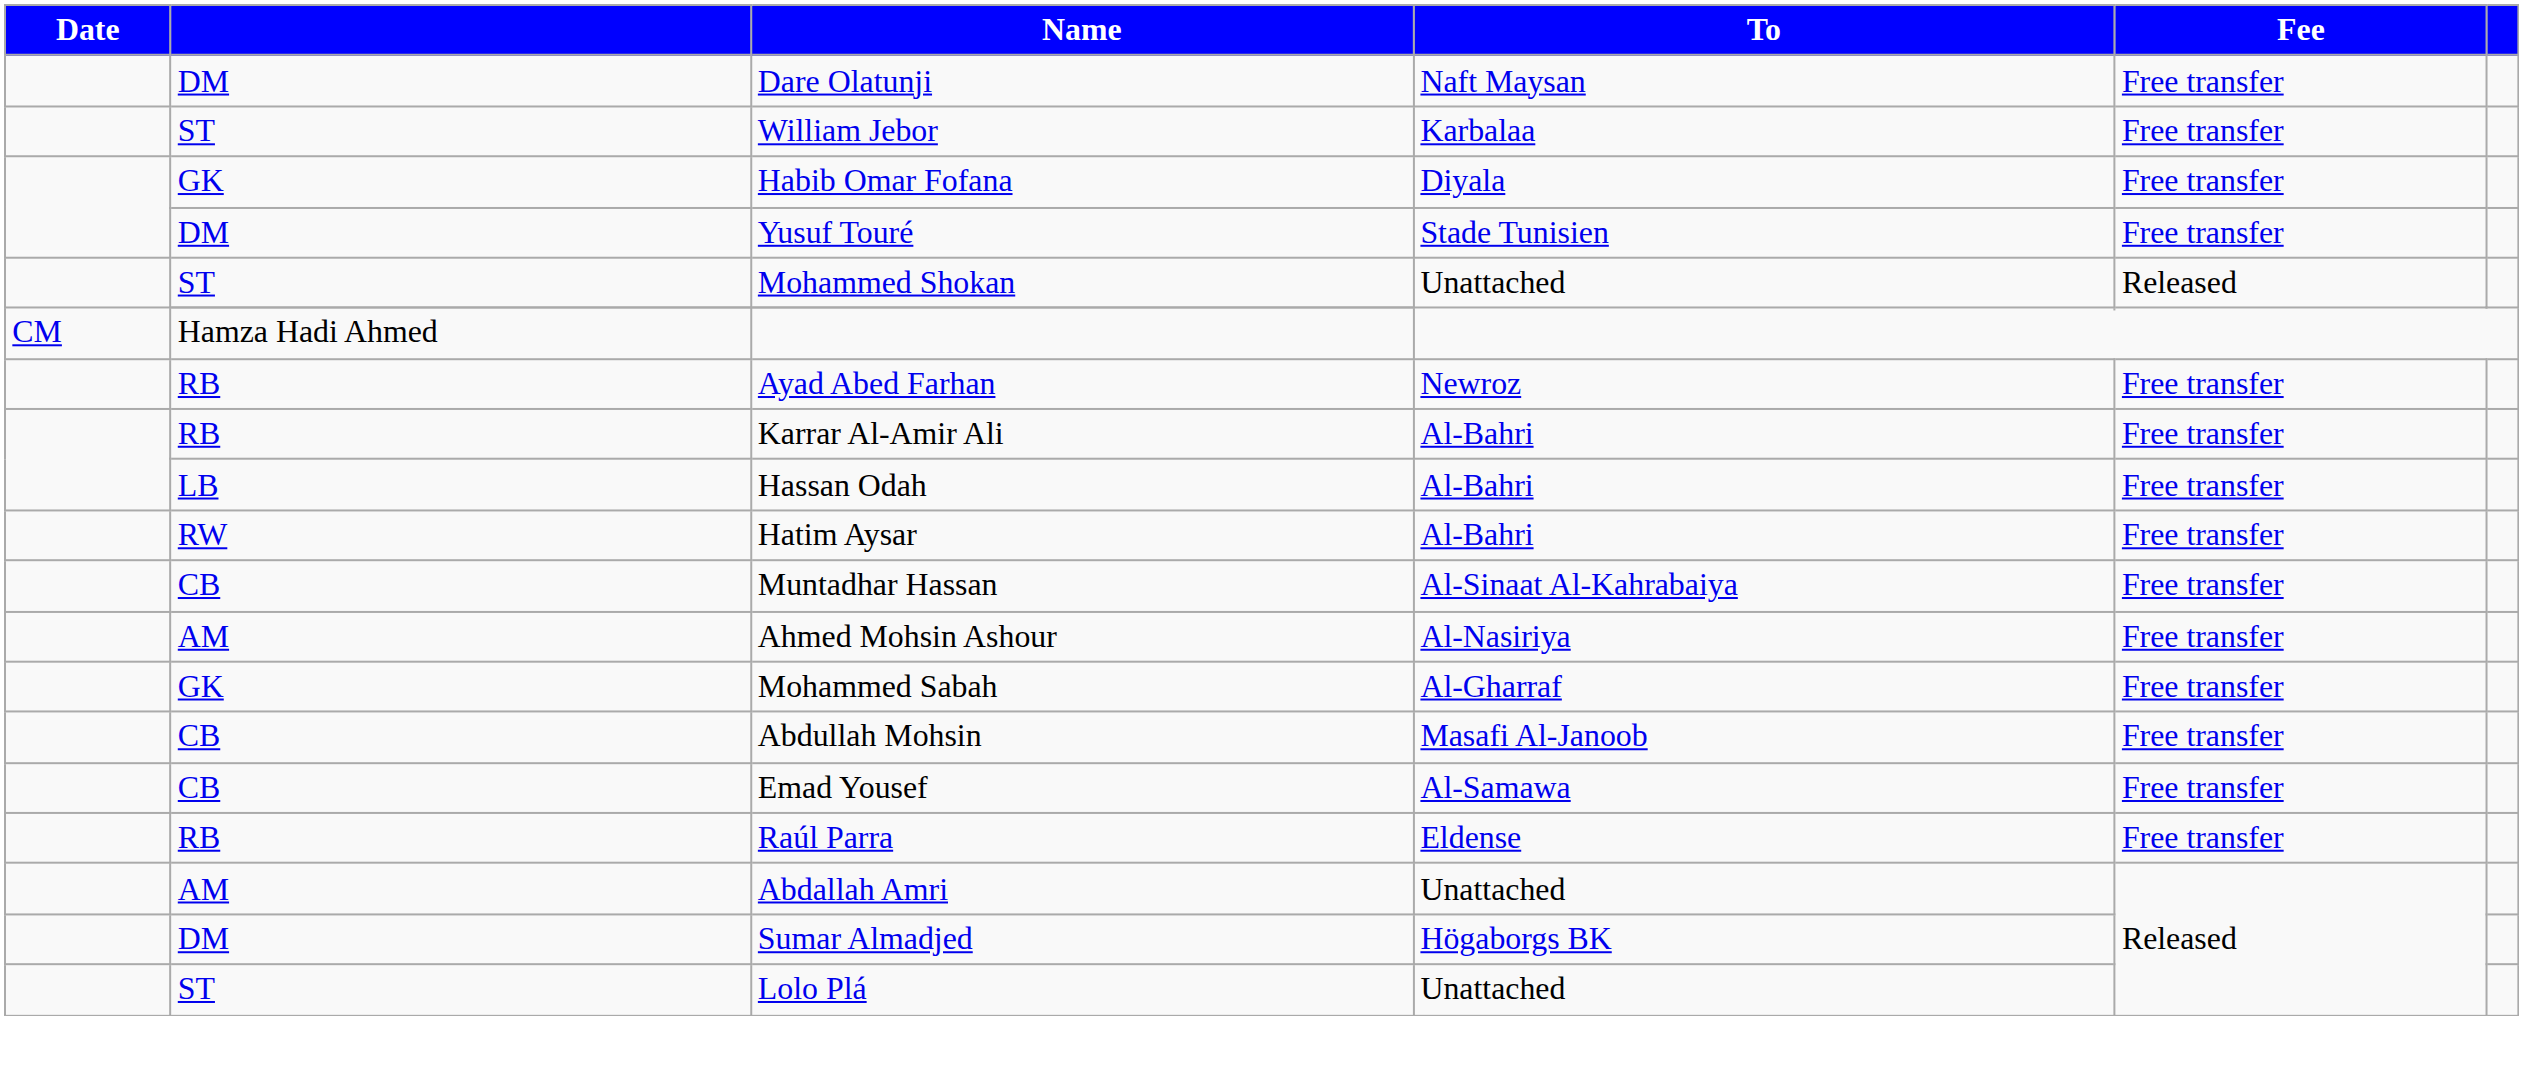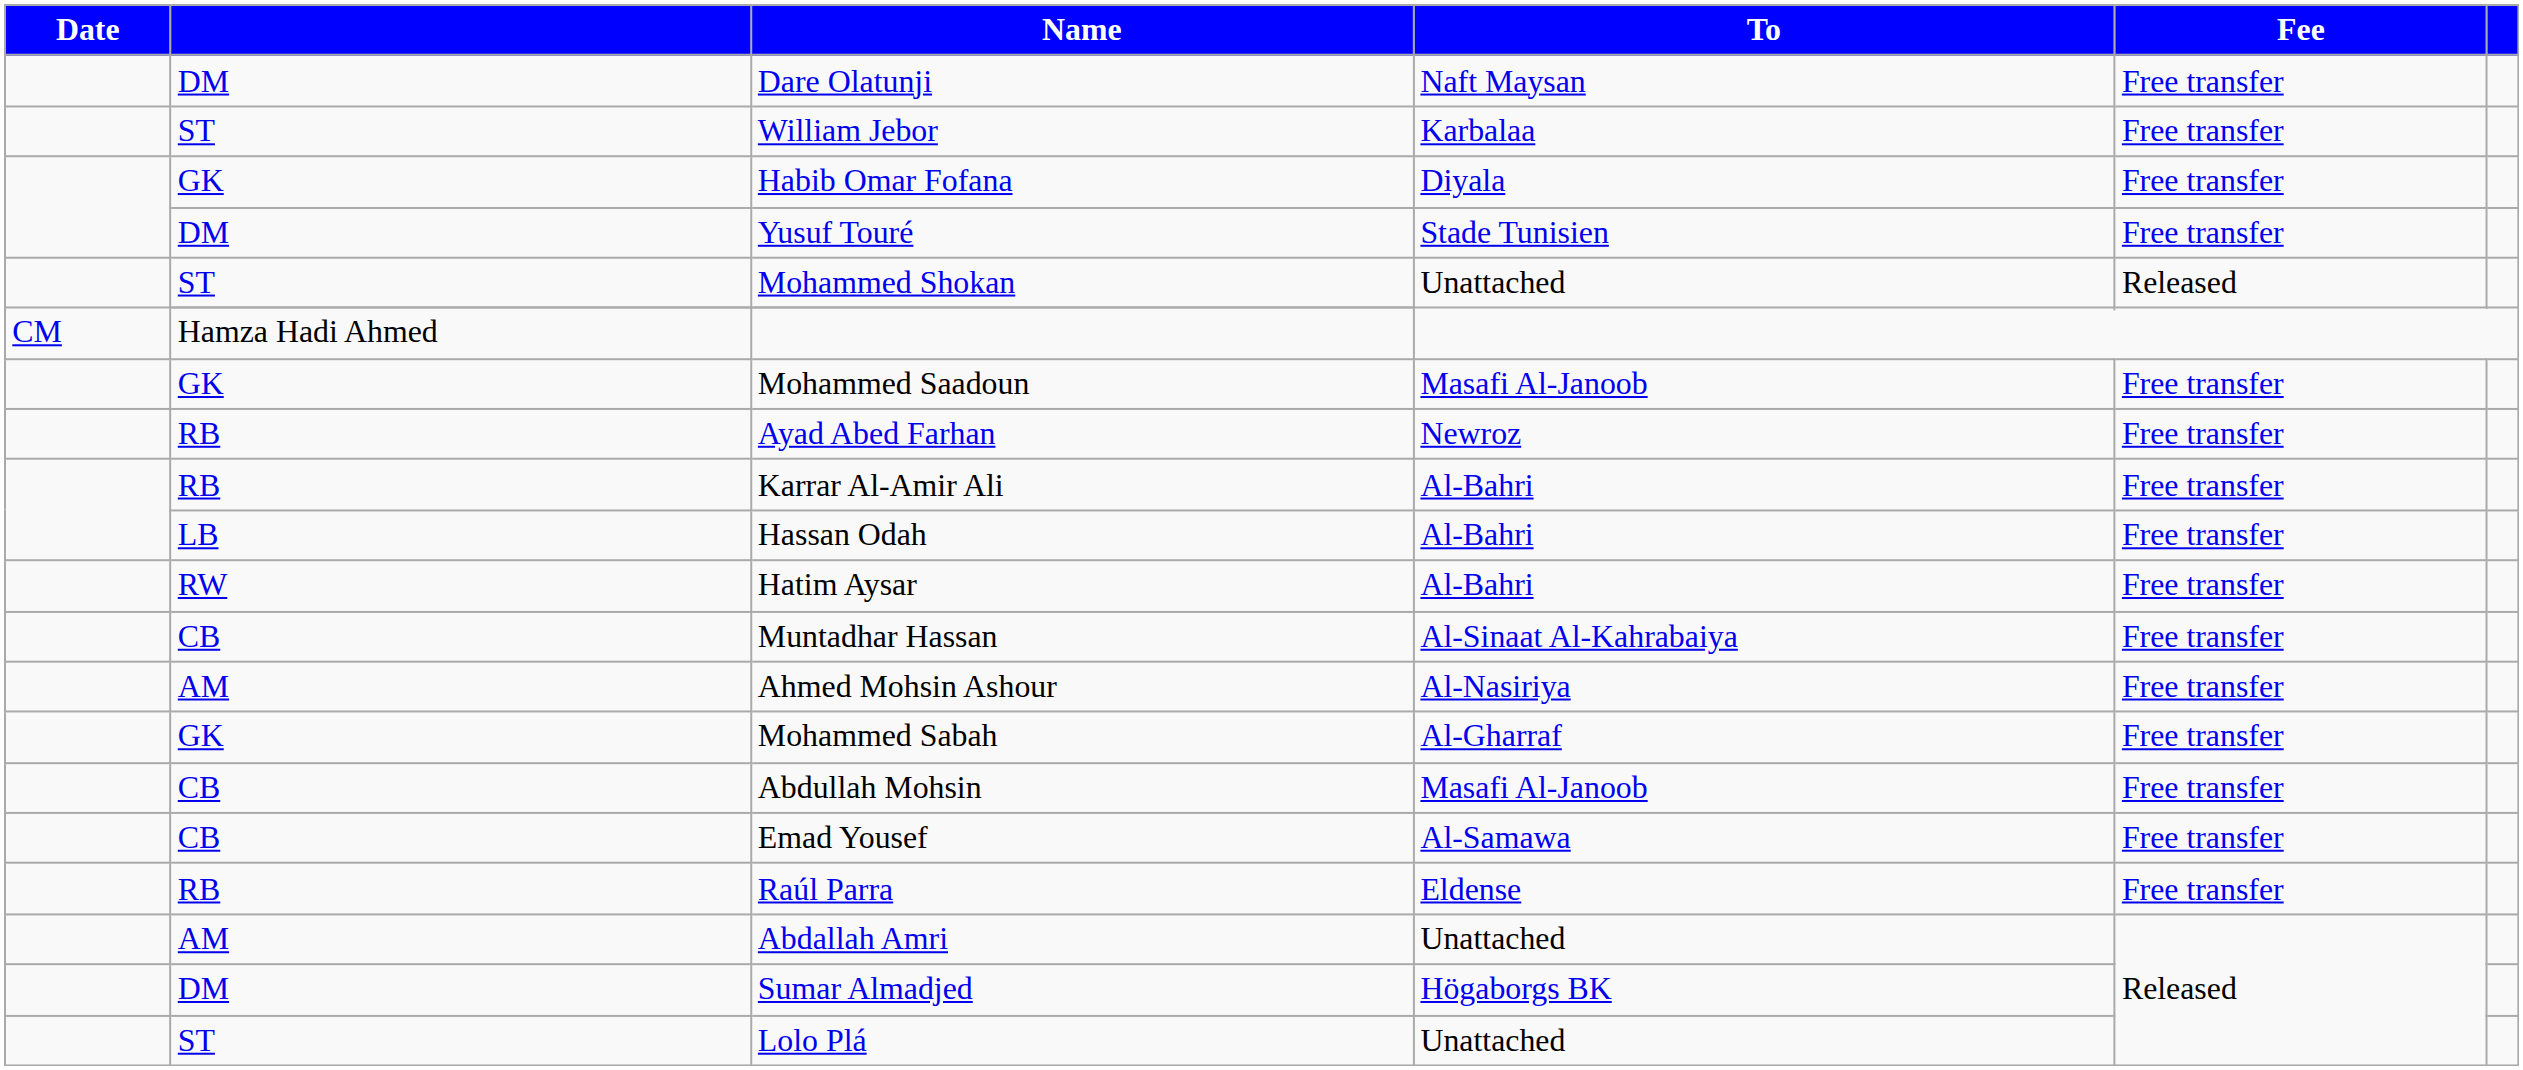 <table class="wikitable sortable" style="width:100%; text-align:center; font-size:100%; text-align:left;">
 <tr>
 <th style="color:white; background:blue;">Date</th>
 <th style="color:white; background:blue;"></th>
 <th style="color:white; background:blue;">Name</th>
 <th style="color:white; background:blue;">To</th>
 <th style="color:white; background:blue;">Fee</th>
 <th style="color:white; background:blue;"></th>
 </tr>
 <tr>
 <td rowspan="1"></td>
 <td><a href='#'>DM</a></td>
 <td> <a href='#'>Dare Olatunji</a></td>
 <td> <a href='#'>Naft Maysan</a></td>
 <td><a href='#'>Free transfer</a></td>
 <td></td>
 </tr>
 <tr>
 <td rowspan="1"></td>
 <td><a href='#'>ST</a></td>
 <td> <a href='#'>William Jebor</a></td>
 <td> <a href='#'>Karbalaa</a></td>
 <td><a href='#'>Free transfer</a></td>
 <td></td>
 </tr>
 <tr>
 <td rowspan="2"></td>
 <td><a href='#'>GK</a></td>
 <td> <a href='#'>Habib Omar Fofana</a></td>
 <td> <a href='#'>Diyala</a></td>
 <td><a href='#'>Free transfer</a></td>
 <td></td>
 </tr>
 <tr>
 <td><a href='#'>DM</a></td>
 <td> <a href='#'>Yusuf Touré</a></td>
 <td> <a href='#'>Stade Tunisien</a></td>
 <td><a href='#'>Free transfer</a></td>
 <td></td>
 </tr>
 <tr>
 <td rowspan="2"></td>
 <td><a href='#'>ST</a></td>
 <td> <a href='#'>Mohammed Shokan</a></td>
 <td rowspan="2">Unattached</td>
 <td rowspan="2">Released</td>
 <td></td>
 </tr>
 <tr>
 </tr>
 <tr>
 <td><a href='#'>CM</a></td>
 <td> Hamza Hadi Ahmed</td>
+<td></td>
+</tr>
+<tr>
+<td rowspan="1"></td>
+<td><a href='#'>GK</a></td>
+<td> Mohammed Saadoun</td>
+<td> <a href='#'>Masafi Al-Janoob</a></td>
+<td><a href='#'>Free transfer</a></td>
 <td></td>
 </tr>
 <tr>
 <td rowspan="1"></td>
 <td><a href='#'>RB</a></td>
 <td> <a href='#'>Ayad Abed Farhan</a></td>
 <td> <a href='#'>Newroz</a></td>
 <td><a href='#'>Free transfer</a></td>
 <td></td>
 </tr>
 <tr>
 <td rowspan="2"></td>
 <td><a href='#'>RB</a></td>
 <td> Karrar Al-Amir Ali</td>
 <td> <a href='#'>Al-Bahri</a></td>
 <td><a href='#'>Free transfer</a></td>
 <td></td>
 </tr>
 <tr>
 <td><a href='#'>LB</a></td>
 <td> Hassan Odah</td>
 <td> <a href='#'>Al-Bahri</a></td>
 <td><a href='#'>Free transfer</a></td>
 <td></td>
 </tr>
 <tr>
 <td></td>
 <td><a href='#'>RW</a></td>
 <td> Hatim Aysar</td>
 <td> <a href='#'>Al-Bahri</a></td>
 <td><a href='#'>Free transfer</a></td>
 <td></td>
 </tr>
 <tr>
 <td></td>
 <td><a href='#'>CB</a></td>
 <td> Muntadhar Hassan</td>
 <td> <a href='#'>Al-Sinaat Al-Kahrabaiya</a></td>
 <td><a href='#'>Free transfer</a></td>
 <td></td>
 </tr>
 <tr>
 <td></td>
 <td><a href='#'>AM</a></td>
 <td> Ahmed Mohsin Ashour</td>
 <td> <a href='#'>Al-Nasiriya</a></td>
 <td><a href='#'>Free transfer</a></td>
 <td></td>
 </tr>
 <tr>
 <td></td>
 <td><a href='#'>GK</a></td>
 <td> Mohammed Sabah</td>
 <td> <a href='#'>Al-Gharraf</a></td>
 <td><a href='#'>Free transfer</a></td>
 <td></td>
 </tr>
 <tr>
 <td></td>
 <td><a href='#'>CB</a></td>
 <td> Abdullah Mohsin</td>
 <td> <a href='#'>Masafi Al-Janoob</a></td>
 <td><a href='#'>Free transfer</a></td>
 <td></td>
 </tr>
 <tr>
 <td></td>
 <td><a href='#'>CB</a></td>
 <td> Emad Yousef</td>
 <td> <a href='#'>Al-Samawa</a></td>
 <td><a href='#'>Free transfer</a></td>
 <td></td>
 </tr>
 <tr>
 <td></td>
 <td><a href='#'>RB</a></td>
 <td> <a href='#'>Raúl Parra</a></td>
 <td> <a href='#'>Eldense</a></td>
 <td><a href='#'>Free transfer</a></td>
 <td></td>
 </tr>
 <tr>
 <td></td>
 <td><a href='#'>AM</a></td>
 <td> <a href='#'>Abdallah Amri</a></td>
 <td rowspan="1">Unattached</td>
 <td rowspan="3">Released</td>
 <td></td>
 </tr>
 <tr>
 <td></td>
 <td><a href='#'>DM</a></td>
 <td> <a href='#'>Sumar Almadjed</a></td>
 <td> <a href='#'>Högaborgs BK</a></td>
 <td></td>
 </tr>
 <tr>
 <td></td>
 <td><a href='#'>ST</a></td>
 <td> <a href='#'>Lolo Plá</a></td>
 <td rowspan="1">Unattached</td>
 <td></td>
 </tr>
 <tr>
 </tr>
 </table>
